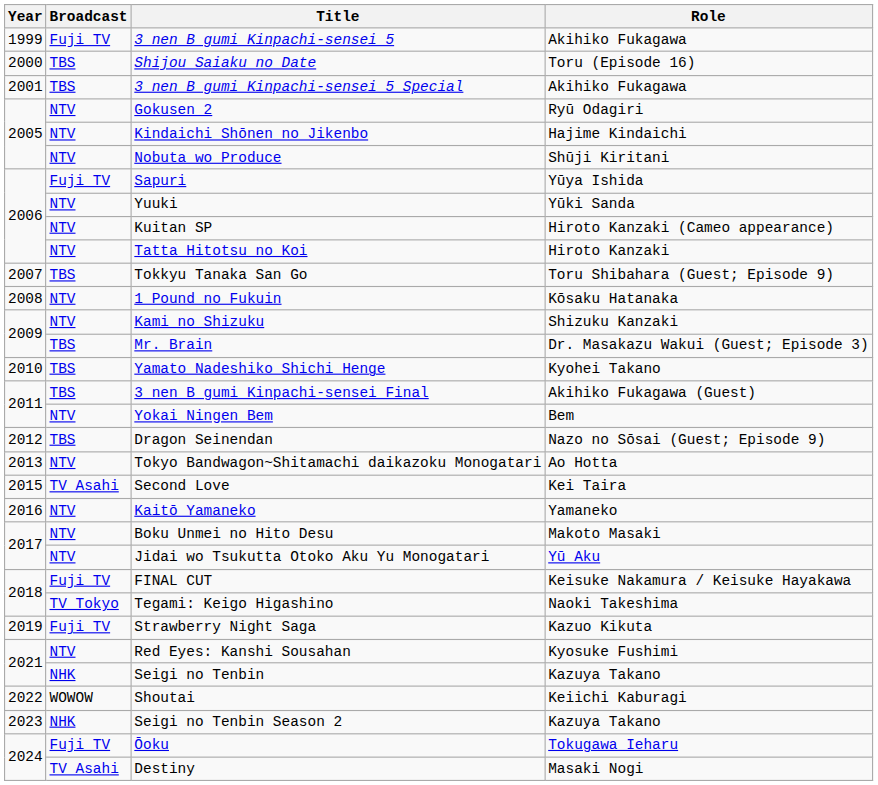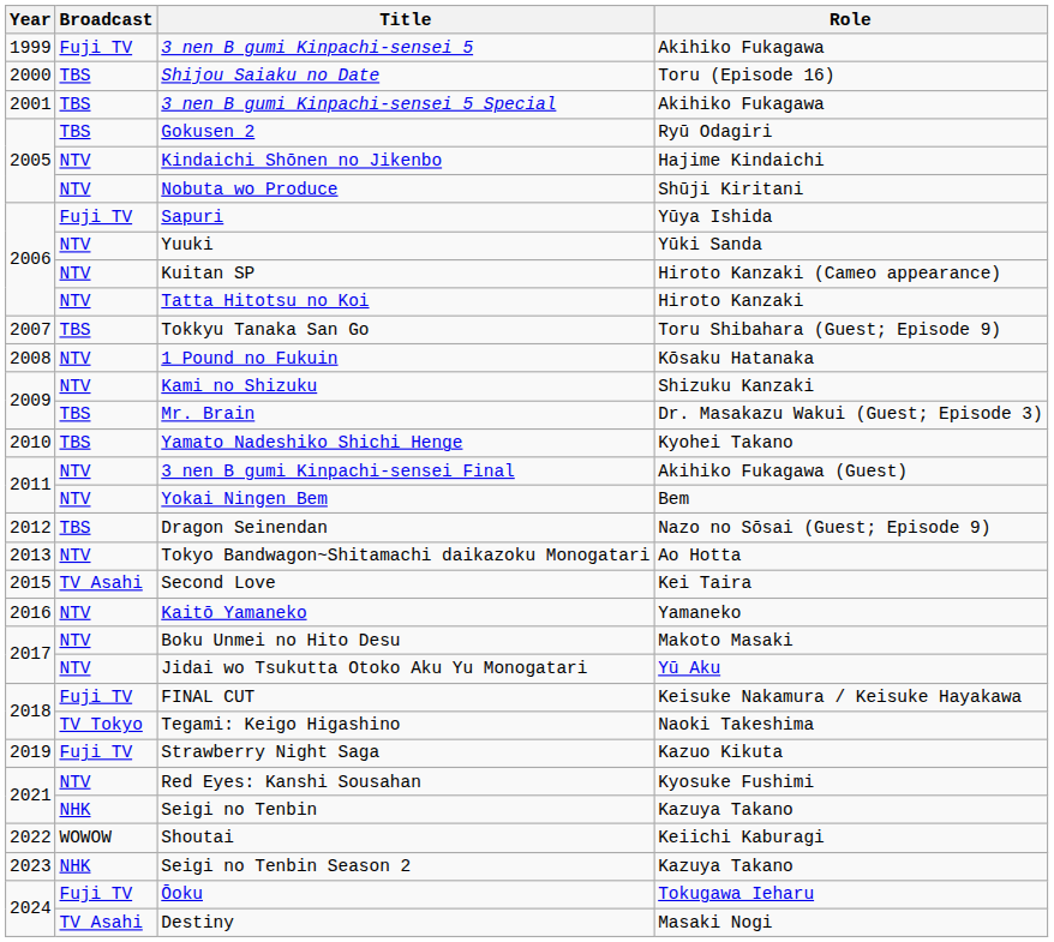 <table class="wikitable">
 <tr>
 <th>Year</th>
 <th>Broadcast</th>
 <th>Title</th>
 <th>Role</th>
 </tr>
 <tr>
 <td>1999</td>
 <td><a href='#'>Fuji TV</a></td>
 <td><em><a href='#'>3 nen B gumi Kinpachi-sensei 5</a></em></td>
 <td>Akihiko Fukagawa</td>
 </tr>
 <tr>
 <td>2000</td>
 <td><a href='#'>TBS</a></td>
 <td><em><a href='#'>Shijou Saiaku no Date</a></em></td>
 <td>Toru (Episode 16)</td>
 </tr>
 <tr>
 <td>2001</td>
 <td><a href='#'>TBS</a></td>
 <td><em><a href='#'>3 nen B gumi Kinpachi-sensei 5 Special</a></td>
 <td>Akihiko Fukagawa</td>
 </tr>
 <tr>
 <td rowspan="3">2005</td>
-<td><a href='#'>NTV</a></td>
+<td><a href='#'>TBS</a></td>
 <td></em><a href='#'>Gokusen 2</a><em></td>
 <td>Ryū Odagiri</td>
 </tr>
 <tr>
 <td><a href='#'>NTV</a></td>
 <td></em><a href='#'>Kindaichi Shōnen no Jikenbo</a><em></td>
 <td>Hajime Kindaichi</td>
 </tr>
 <tr>
 <td><a href='#'>NTV</a></td>
 <td></em><a href='#'>Nobuta wo Produce</a><em></td>
 <td>Shūji Kiritani</td>
 </tr>
 <tr>
 <td rowspan="4">2006</td>
 <td><a href='#'>Fuji TV</a></td>
 <td></em><a href='#'>Sapuri</a><em></td>
 <td>Yūya Ishida</td>
 </tr>
 <tr>
 <td><a href='#'>NTV</a></td>
 <td></em>Yuuki<em></td>
 <td>Yūki Sanda</td>
 </tr>
 <tr>
 <td><a href='#'>NTV</a></td>
 <td></em>Kuitan SP<em></td>
 <td>Hiroto Kanzaki (Cameo appearance)</td>
 </tr>
 <tr>
 <td><a href='#'>NTV</a></td>
 <td></em><a href='#'>Tatta Hitotsu no Koi</a><em></td>
 <td>Hiroto Kanzaki</td>
 </tr>
 <tr>
 <td>2007</td>
 <td><a href='#'>TBS</a></td>
 <td></em>Tokkyu Tanaka San Go<em></td>
 <td>Toru Shibahara (Guest; Episode 9)</td>
 </tr>
 <tr>
 <td>2008</td>
 <td><a href='#'>NTV</a></td>
 <td></em><a href='#'>1 Pound no Fukuin</a><em></td>
 <td>Kōsaku Hatanaka</td>
 </tr>
 <tr>
 <td rowspan="2">2009</td>
 <td><a href='#'>NTV</a></td>
 <td><a href='#'></em>Kami no Shizuku<em></a></td>
 <td>Shizuku Kanzaki</td>
 </tr>
 <tr>
 <td><a href='#'>TBS</a></td>
 <td></em><a href='#'>Mr. Brain</a><em></td>
 <td>Dr. Masakazu Wakui (Guest; Episode 3)</td>
 </tr>
 <tr>
 <td>2010</td>
 <td><a href='#'>TBS</a></td>
 <td></em><a href='#'>Yamato Nadeshiko Shichi Henge</a><em></td>
 <td>Kyohei Takano</td>
 </tr>
 <tr>
 <td rowspan="2">2011</td>
-<td><a href='#'>TBS</a></td>
+<td><a href='#'>NTV</a></td>
 <td></em><a href='#'>3 nen B gumi Kinpachi-sensei Final</a><em></td>
 <td>Akihiko Fukagawa (Guest)</td>
 </tr>
 <tr>
 <td><a href='#'>NTV</a></td>
 <td></em><a href='#'>Yokai Ningen Bem</a><em></td>
 <td>Bem</td>
 </tr>
 <tr>
 <td>2012</td>
 <td><a href='#'>TBS</a></td>
 <td></em>Dragon Seinendan<em></td>
 <td>Nazo no Sōsai (Guest; Episode 9)</td>
 </tr>
 <tr>
 <td>2013</td>
 <td><a href='#'>NTV</a></td>
 <td></em>Tokyo Bandwagon~Shitamachi daikazoku Monogatari<em></td>
 <td>Ao Hotta</td>
 </tr>
 <tr>
 <td>2015</td>
 <td><a href='#'>TV Asahi</a></td>
 <td></em>Second Love<em></td>
 <td>Kei Taira</td>
 </tr>
 <tr>
 <td>2016</td>
 <td><a href='#'>NTV</a></td>
 <td></em><a href='#'>Kaitō Yamaneko</a><em></td>
 <td>Yamaneko</td>
 </tr>
 <tr>
 <td rowspan="2">2017</td>
 <td><a href='#'>NTV</a></td>
 <td></em>Boku Unmei no Hito Desu<em></td>
 <td>Makoto Masaki</td>
 </tr>
 <tr>
 <td><a href='#'>NTV</a></td>
 <td></em>Jidai wo Tsukutta Otoko Aku Yu Monogatari<em></td>
 <td><a href='#'>Yū Aku</a></td>
 </tr>
 <tr>
 <td rowspan="2">2018</td>
 <td><a href='#'>Fuji TV</a></td>
 <td></em>FINAL CUT<em></td>
 <td>Keisuke Nakamura / Keisuke Hayakawa</td>
 </tr>
 <tr>
 <td><a href='#'>TV Tokyo</a></td>
 <td></em>Tegami: Keigo Higashino<em></td>
 <td>Naoki Takeshima</td>
 </tr>
 <tr>
 <td>2019</td>
 <td><a href='#'>Fuji TV</a></td>
 <td></em>Strawberry Night Saga<em></td>
 <td>Kazuo Kikuta</td>
 </tr>
 <tr>
 <td rowspan="2">2021</td>
 <td><a href='#'>NTV</a></td>
 <td></em>Red Eyes: Kanshi Sousahan<em></td>
 <td>Kyosuke Fushimi</td>
 </tr>
 <tr>
 <td><a href='#'>NHK</a></td>
 <td></em>Seigi no Tenbin<em></td>
 <td>Kazuya Takano</td>
 </tr>
 <tr>
 <td>2022</td>
 <td>WOWOW</td>
 <td></em>Shoutai<em></td>
 <td>Keiichi Kaburagi</td>
 </tr>
 <tr>
 <td>2023</td>
 <td><a href='#'>NHK</a></td>
 <td></em>Seigi no Tenbin Season 2<em></td>
 <td>Kazuya Takano</td>
 </tr>
 <tr>
 <td rowspan="2">2024</td>
 <td><a href='#'>Fuji TV</a></td>
 <td></em><a href='#'>Ōoku</a><em></td>
 <td><a href='#'>Tokugawa Ieharu</a></td>
 </tr>
 <tr>
 <td><a href='#'>TV Asahi</a></td>
 <td></em>Destiny<em></td>
 <td>Masaki Nogi</td>
 </tr>
 </table>
